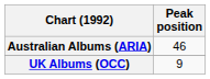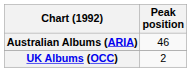 <table class="wikitable sortable plainrowheaders">
 <tr>
 <th>Chart (1992)</th>
 <th>Peak<br>position</th>
 </tr>
 <tr>
 <th scope="row">Australian Albums (<a href='#'>ARIA</a>)</th>
 <td style="text-align:center;">46</td>
 </tr>
 <tr>
 </tr>
 <tr>
 </tr>
 <tr>
 <th scope="row"><a href='#'>UK Albums</a> (<a href='#'>OCC</a>)</th>
-<td style="text-align:center;">9</td>
+<td style="text-align:center;">2</td>
 </tr>
 </table>
